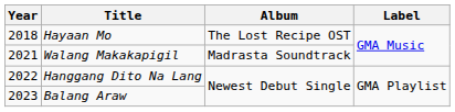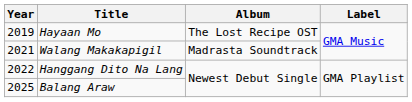 <table class="wikitable">
 <tr>
 <th>Year</th>
 <th>Title</th>
 <th>Album</th>
 <th>Label</th>
 </tr>
 <tr>
-<td>2018</td>
+<td>2019</td>
 <td><em>Hayaan Mo</em></td>
 <td>The Lost Recipe OST</td>
 <td rowspan="2"><a href='#'>GMA Music</a></td>
 </tr>
 <tr>
 <td>2021</td>
 <td><em>Walang Makakapigil</em></td>
 <td>Madrasta Soundtrack</td>
 </tr>
 <tr>
 <td>2022</td>
 <td><em>Hanggang Dito Na Lang</em></td>
 <td rowspan="2">Newest Debut Single</td>
 <td rowspan="2">GMA Playlist</td>
 </tr>
 <tr>
-<td>2023</td>
+<td>2025</td>
 <td><em>Balang Araw</em></td>
 </tr>
 </table>
